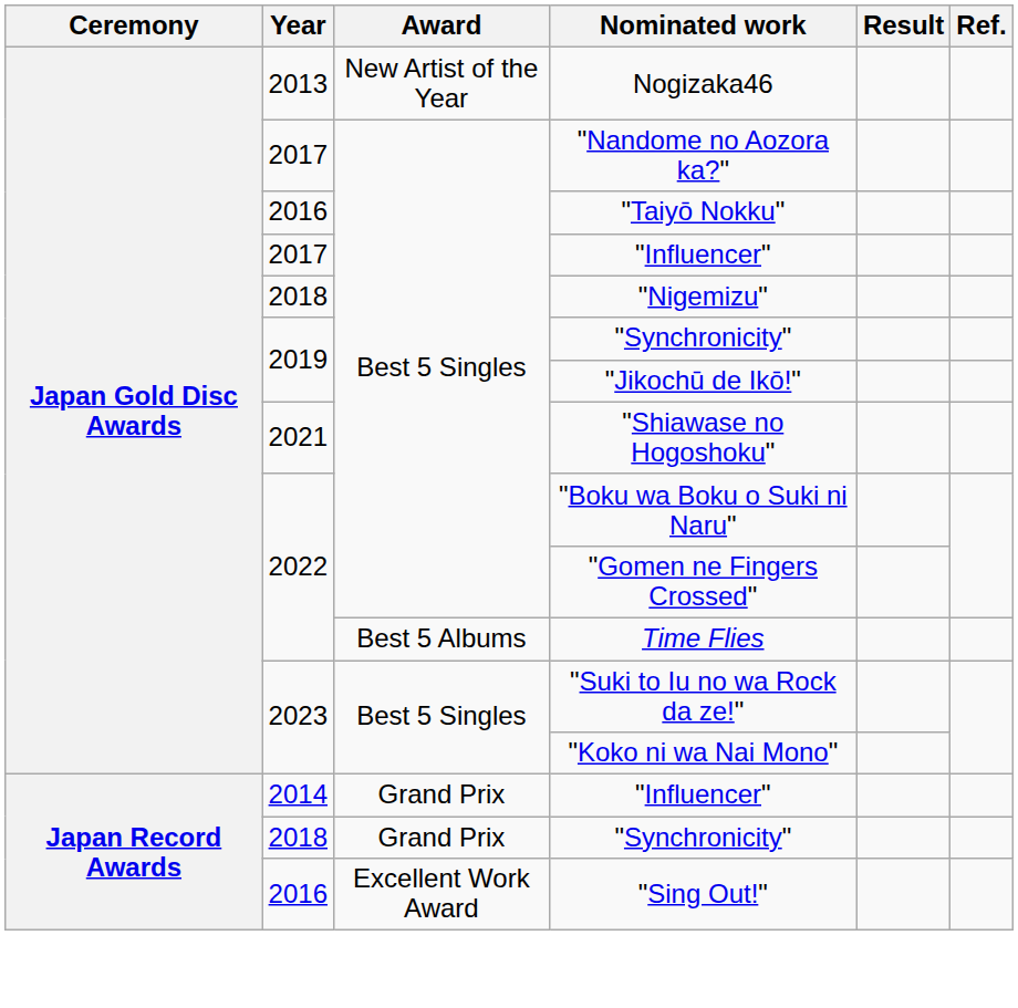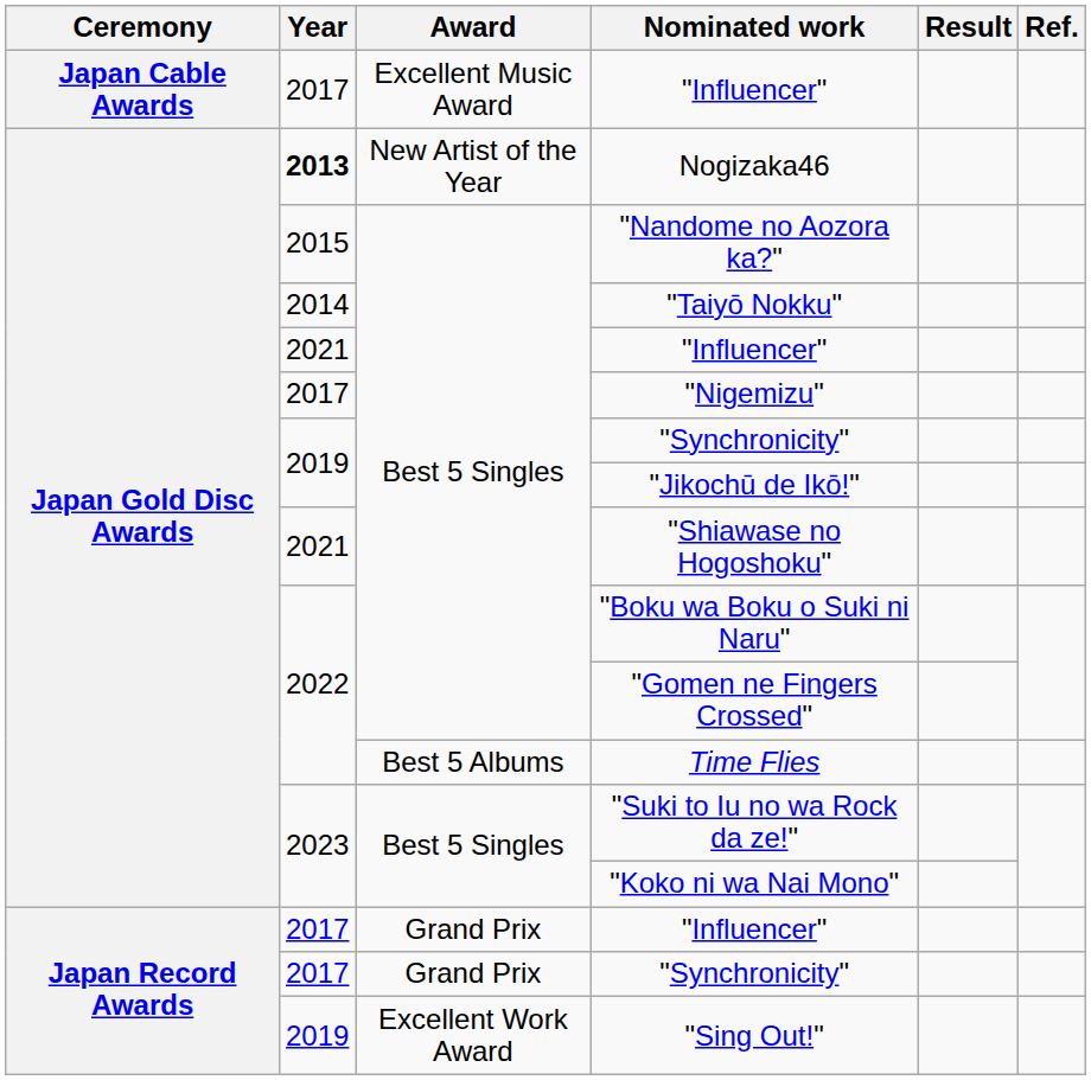 <table class="wikitable sortable plainrowheaders" style="text-align:center;">
 <tr>
 <th>Ceremony</th>
 <th>Year</th>
 <th>Award</th>
 <th>Nominated work</th>
 <th>Result</th>
 <th class="unsortable">Ref.</th>
 </tr>
 <tr>
+<th scope="row"><a href='#'>Japan Cable Awards</a></th>
+<td>2017</td>
+<td>Excellent Music Award</td>
+<td>"<a href='#'>Influencer</a>"</td>
+<td></td>
+<td></td>
+</tr>
+<tr>
 <th scope="row" rowspan="13"><a href='#'>Japan Gold Disc Awards</a></th>
-<td>2013</td>
+<td><strong>2013</strong></td>
 <td>New Artist of the Year</td>
 <td>Nogizaka46</td>
 <td></td>
 <td></td>
 </tr>
 <tr>
-<td>2017</td>
+<td>2015</td>
 <td rowspan="9">Best 5 Singles</td>
 <td>"<a href='#'>Nandome no Aozora ka?</a>"</td>
 <td></td>
 <td></td>
 </tr>
 <tr>
-<td>2016</td>
+<td>2014</td>
 <td>"<a href='#'>Taiyō Nokku</a>"</td>
 <td></td>
 <td></td>
 </tr>
 <tr>
-<td>2017</td>
+<td>2021</td>
 <td>"<a href='#'>Influencer</a>"</td>
 <td></td>
 <td></td>
 </tr>
 <tr>
-<td>2018</td>
+<td>2017</td>
 <td>"<a href='#'>Nigemizu</a>"</td>
 <td></td>
 <td></td>
 </tr>
 <tr>
 <td rowspan="2">2019</td>
 <td>"<a href='#'>Synchronicity</a>"</td>
 <td></td>
 <td></td>
 </tr>
 <tr>
 <td>"<a href='#'>Jikochū de Ikō!</a>"</td>
 <td></td>
 <td></td>
 </tr>
 <tr>
 <td>2021</td>
 <td>"<a href='#'>Shiawase no Hogoshoku</a>"</td>
 <td></td>
 <td></td>
 </tr>
 <tr>
 <td rowspan="3">2022</td>
 <td>"<a href='#'>Boku wa Boku o Suki ni Naru</a>"</td>
 <td></td>
 <td rowspan="2"></td>
 </tr>
 <tr>
 <td>"<a href='#'>Gomen ne Fingers Crossed</a>"</td>
 <td></td>
 </tr>
 <tr>
 <td>Best 5 Albums</td>
 <td><em><a href='#'>Time Flies</a></em></td>
 <td></td>
 <td></td>
 </tr>
 <tr>
 <td rowspan="2">2023</td>
 <td rowspan="2">Best 5 Singles</td>
 <td>"<a href='#'>Suki to Iu no wa Rock da ze!</a>"</td>
 <td></td>
 <td rowspan="2"></td>
 </tr>
 <tr>
 <td>"<a href='#'>Koko ni wa Nai Mono</a>"</td>
 <td></td>
 </tr>
 <tr>
 <th scope="row" rowspan="3"><a href='#'>Japan Record Awards</a></th>
-<td><a href='#'>2014</a></td>
+<td><a href='#'>2017</a></td>
 <td>Grand Prix</td>
 <td>"<a href='#'>Influencer</a>"</td>
 <td></td>
 <td></td>
 </tr>
 <tr>
-<td><a href='#'>2018</a></td>
+<td><a href='#'>2017</a></td>
 <td>Grand Prix</td>
 <td>"<a href='#'>Synchronicity</a>"</td>
 <td></td>
 <td></td>
 </tr>
 <tr>
-<td><a href='#'>2016</a></td>
+<td><a href='#'>2019</a></td>
 <td>Excellent Work Award</td>
 <td>"<a href='#'>Sing Out!</a>"</td>
 <td></td>
 <td></td>
 </tr>
 </table>
